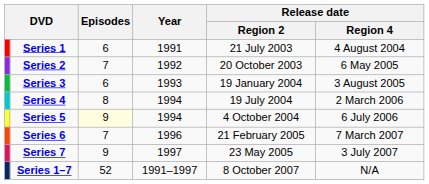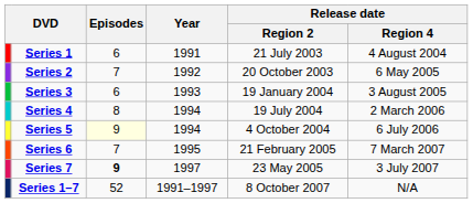 <table class="wikitable" style="text-align:center;">
 <tr>
 <th width="100px" colspan="2" rowspan="2">DVD</th>
 <th width="60px" rowspan="2">Episodes</th>
 <th width="100px" rowspan="2">Year</th>
 <th colspan="3">Release date</th>
 </tr>
 <tr>
 <th width="150px">Region 2</th>
 <th width="150px">Region 4</th>
 </tr>
 <tr>
 <td bgcolor="#FF0000"></td>
 <td><strong><a href='#'>Series 1</a></strong></td>
 <td>6</td>
 <td>1991</td>
 <td>21 July 2003</td>
 <td>4 August 2004</td>
 </tr>
 <tr>
 <td bgcolor="#8A2BE2"></td>
 <td><strong><a href='#'>Series 2</a></strong></td>
 <td>7</td>
 <td>1992</td>
 <td>20 October 2003</td>
 <td>6 May 2005</td>
 </tr>
 <tr>
 <td bgcolor="#03C03C"></td>
 <td><strong><a href='#'>Series 3</a></strong></td>
 <td>6</td>
 <td>1993</td>
 <td>19 January 2004</td>
 <td>3 August 2005</td>
 </tr>
 <tr>
 <td bgcolor="#00CCCC"></td>
 <td><strong><a href='#'>Series 4</a></strong></td>
 <td>8</td>
 <td>1994</td>
 <td>19 July 2004</td>
 <td>2 March 2006</td>
 </tr>
 <tr>
 <td bgcolor="#FEFE33"></td>
 <td><strong><a href='#'>Series 5</a></strong></td>
 <td style="background: lightyellow;">9</td>
 <td>1994</td>
 <td>4 October 2004</td>
 <td>6 July 2006</td>
 </tr>
 <tr>
 <td bgcolor="#FF4500"></td>
 <td><strong><a href='#'>Series 6</a></strong></td>
 <td>7</td>
-<td>1996</td>
+<td>1995</td>
 <td>21 February 2005</td>
 <td>7 March 2007</td>
 </tr>
 <tr>
 <td bgcolor="#E0115F"></td>
 <td><strong><a href='#'>Series 7</a></strong></td>
-<td>9</td>
+<td><strong>9</strong></td>
 <td>1997</td>
 <td>23 May 2005</td>
 <td>3 July 2007</td>
 </tr>
 <tr>
 <td bgcolor="#082567"></td>
 <td><strong><a href='#'>Series 1–7</a></strong></td>
 <td>52</td>
 <td>1991–1997</td>
 <td>8 October 2007</td>
 <td>N/A</td>
 </tr>
 </table>
